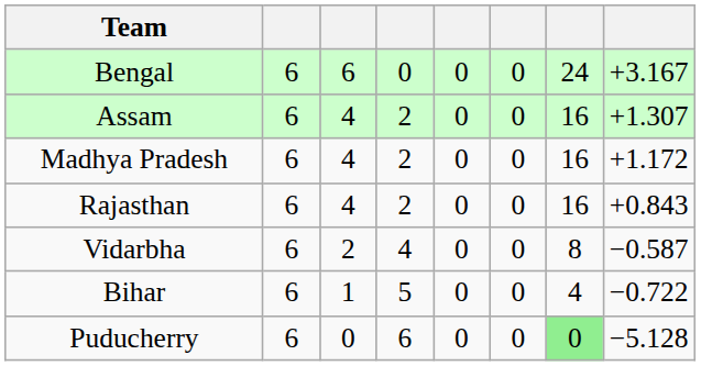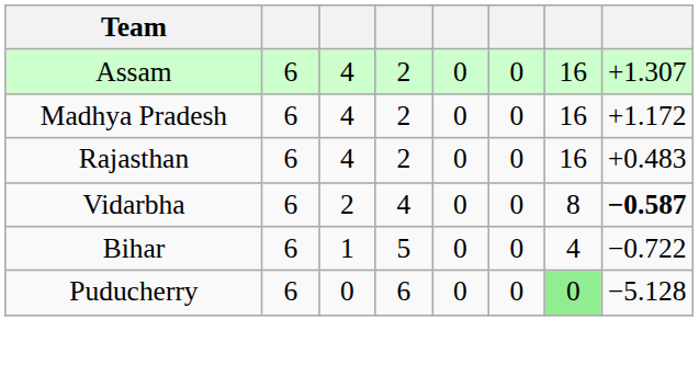 <table class="wikitable" style="text-align:center">
 <tr>
 <th style="width:140px;">Team</th>
 <th style="width:25px;"></th>
 <th style="width:25px;"></th>
 <th style="width:25px;"></th>
 <th style="width:25px;"></th>
 <th style="width:25px;"></th>
 <th style="width:25px;"></th>
 <th style="width:40px;"></th>
-</tr>
-<tr style="background:#cfc;">
-<td>Bengal</td>
-<td>6</td>
-<td>6</td>
-<td>0</td>
-<td>0</td>
-<td>0</td>
-<td>24</td>
-<td>+3.167</td>
 </tr>
 <tr style="background:#cfc;">
 <td>Assam</td>
 <td>6</td>
 <td>4</td>
 <td>2</td>
 <td>0</td>
 <td>0</td>
 <td>16</td>
 <td>+1.307</td>
 </tr>
 <tr>
 <td>Madhya Pradesh</td>
 <td>6</td>
 <td>4</td>
 <td>2</td>
 <td>0</td>
 <td>0</td>
 <td>16</td>
 <td>+1.172</td>
 </tr>
 <tr>
 <td>Rajasthan</td>
 <td>6</td>
 <td>4</td>
 <td>2</td>
 <td>0</td>
 <td>0</td>
 <td>16</td>
-<td>+0.843</td>
+<td>+0.483</td>
 </tr>
 <tr>
 <td>Vidarbha</td>
 <td>6</td>
 <td>2</td>
 <td>4</td>
 <td>0</td>
 <td>0</td>
 <td>8</td>
-<td>−0.587</td>
+<td><strong>−0.587</strong></td>
 </tr>
 <tr>
 <td>Bihar</td>
 <td>6</td>
 <td>1</td>
 <td>5</td>
 <td>0</td>
 <td>0</td>
 <td>4</td>
 <td>−0.722</td>
 </tr>
 <tr>
 <td>Puducherry</td>
 <td>6</td>
 <td>0</td>
 <td>6</td>
 <td>0</td>
 <td>0</td>
 <td style="background: lightgreen;">0</td>
 <td>−5.128</td>
 </tr>
 </table>
